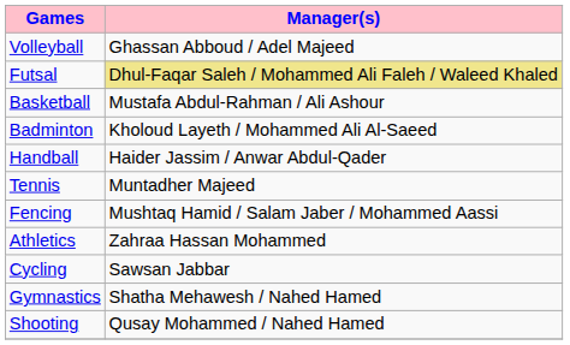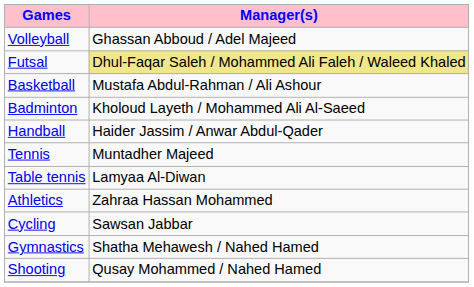 <table align="upleft" class="wikitable" style="font-size: 100%;" cellpadding="2" cellspacing="4">
 <tr>
 <th style="color:blue; background:pink;">Games</th>
 <th style="color:blue; background:pink;">Manager(s)</th>
 </tr>
 <tr>
 <td><a href='#'>Volleyball</a></td>
 <td> Ghassan Abboud /  Adel Majeed</td>
 </tr>
 <tr>
 <td><a href='#'>Futsal</a></td>
 <td style="background: khaki;"> Dhul-Faqar Saleh /  Mohammed Ali Faleh /  Waleed Khaled</td>
 </tr>
 <tr>
 <td><a href='#'>Basketball</a></td>
 <td> Mustafa Abdul-Rahman /  Ali Ashour</td>
 </tr>
 <tr>
 <td><a href='#'>Badminton</a></td>
 <td> Kholoud Layeth /  Mohammed Ali Al-Saeed</td>
 </tr>
 <tr>
 <td><a href='#'>Handball</a></td>
 <td> Haider Jassim /  Anwar Abdul-Qader</td>
 </tr>
 <tr>
 <td><a href='#'>Tennis</a></td>
 <td> Muntadher Majeed</td>
 </tr>
 <tr>
-<td><a href='#'>Fencing</a></td>
-<td> Mushtaq Hamid /  Salam Jaber /  Mohammed Aassi</td>
+<td><a href='#'>Table tennis</a></td>
+<td> Lamyaa Al-Diwan</td>
 </tr>
 <tr>
 <td><a href='#'>Athletics</a></td>
 <td> Zahraa Hassan Mohammed</td>
 </tr>
 <tr>
 <td><a href='#'>Cycling</a></td>
 <td> Sawsan Jabbar</td>
 </tr>
 <tr>
 <td><a href='#'>Gymnastics</a></td>
 <td> Shatha Mehawesh /  Nahed Hamed</td>
 </tr>
 <tr>
 <td><a href='#'>Shooting</a></td>
 <td> Qusay Mohammed /  Nahed Hamed</td>
 </tr>
 <tr>
 </tr>
 </table>
